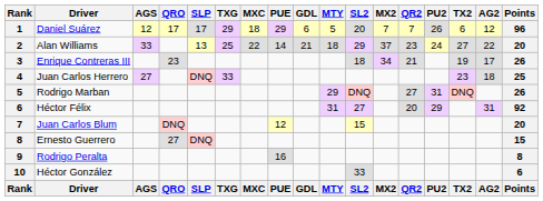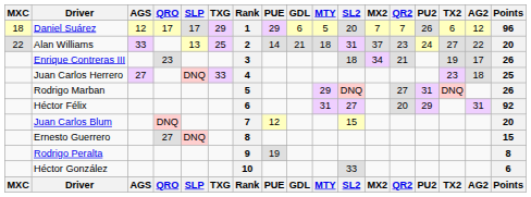 <table class="wikitable" style="font-size:85%; text-align:center;">
 <tr>
-<th>Rank</th>
+<th>MXC</th>
 <th>Driver</th>
 <th>AGS</th>
 <th><a href='#'>QRO</a></th>
 <th><a href='#'>SLP</a></th>
 <th>TXG</th>
-<th>MXC</th>
+<th>Rank</th>
 <th>PUE</th>
 <th>GDL</th>
 <th><a href='#'>MTY</a></th>
 <th><a href='#'>SL2</a></th>
 <th>MX2</th>
 <th><a href='#'>QR2</a></th>
 <th>PU2</th>
 <th>TX2</th>
 <th>AG2</th>
 <th>Points</th>
 </tr>
 <tr>
-<th>1</th>
+<td style="background:#FFFFBF;">18</td>
 <td align="left"><a href='#'>Daniel Suárez</a></td>
 <td style="background:#FFFFBF;">12</td>
 <td style="background:#FFFFBF;">17</td>
 <td style="background:#DFDFDF;">17</td>
 <td style="background:#EFCFFF;">29</td>
-<td style="background:#FFFFBF;">18</td>
+<th>1</th>
 <td style="background:#EFCFFF;">29</td>
 <td style="background:#FFFFBF;">6</td>
 <td style="background:#FFFFBF;">5</td>
 <td style="background:#DFDFDF;">20</td>
 <td style="background:#FFFFBF;">7</td>
 <td style="background:#FFFFBF;">7</td>
 <td style="background:#DFDFDF;">26</td>
 <td style="background:#FFFFBF;">6</td>
 <td style="background:#FFFFBF;">12</td>
 <th>96</th>
 </tr>
 <tr>
-<th>2</th>
+<td style="background:#DFDFDF;">22</td>
 <td align="left">Alan Williams</td>
 <td style="background:#EFCFFF;">33</td>
 <td></td>
 <td style="background:#FFFFBF;">13</td>
 <td style="background:#EFCFFF;">25</td>
-<td style="background:#DFDFDF;">22</td>
+<th>2</th>
 <td style="background:#DFDFDF;">14</td>
 <td style="background:#DFDFDF;">21</td>
 <td style="background:#DFDFDF;">18</td>
-<td style="background:#EFCFFF;">29</td>
+<td style="background:#EFCFFF;">31</td>
 <td style="background:#DFDFDF;">37</td>
 <td style="background:#DFDFDF;">23</td>
 <td style="background:#FFFFBF;">24</td>
 <td style="background:#DFDFDF;">27</td>
 <td style="background:#DFDFDF;">22</td>
 <th>20</th>
 </tr>
 <tr>
-<th>3</th>
+<td></td>
 <td align="left"><a href='#'>Enrique Contreras III</a></td>
 <td></td>
 <td style="background:#DFDFDF;">23</td>
 <td></td>
 <td></td>
-<td></td>
+<th>3</th>
 <td></td>
 <td></td>
 <td></td>
 <td style="background:#DFDFDF;">18</td>
 <td style="background:#EFCFFF;">34</td>
 <td style="background:#DFDFDF;">21</td>
 <td></td>
 <td style="background:#DFDFDF;">19</td>
 <td style="background:#DFDFDF;">17</td>
 <th>26</th>
 </tr>
 <tr>
-<th>4</th>
+<td></td>
 <td align="left">Juan Carlos Herrero</td>
 <td style="background:#EFCFFF;">27</td>
 <td></td>
 <td style="background:#FFCFCF;">DNQ</td>
 <td style="background:#EFCFFF;">33</td>
-<td></td>
+<th>4</th>
 <td></td>
 <td></td>
 <td></td>
 <td></td>
 <td></td>
 <td></td>
 <td></td>
 <td style="background:#EFCFFF;">23</td>
 <td style="background:#DFDFDF;">18</td>
 <th>25</th>
 </tr>
 <tr>
-<th>5</th>
+<td></td>
 <td align="left">Rodrigo Marban</td>
 <td></td>
 <td></td>
 <td></td>
 <td></td>
-<td></td>
+<th>5</th>
 <td></td>
 <td></td>
 <td style="background:#EFCFFF;">29</td>
 <td style="background:#FFCFCF;">DNQ</td>
 <td></td>
 <td style="background:#DFDFDF;">27</td>
 <td style="background:#EFCFFF;">31</td>
 <td style="background:#FFCFCF;">DNQ</td>
 <td></td>
 <th>26</th>
 </tr>
 <tr>
-<th>6</th>
+<td></td>
 <td align="left">Héctor Félix</td>
 <td></td>
 <td></td>
 <td></td>
 <td></td>
-<td></td>
+<th>6</th>
 <td></td>
 <td></td>
 <td style="background:#EFCFFF;">31</td>
 <td style="background:#EFCFFF;">27</td>
 <td></td>
 <td style="background:#DFDFDF;">20</td>
 <td style="background:#EFCFFF;">29</td>
 <td></td>
 <td style="background:#EFCFFF;">31</td>
 <th>92</th>
 </tr>
 <tr>
-<th>7</th>
+<td></td>
 <td align="left"><a href='#'>Juan Carlos Blum</a></td>
 <td></td>
 <td style="background:#FFCFCF;">DNQ</td>
 <td></td>
 <td></td>
-<td></td>
+<th>7</th>
 <td style="background:#FFFFBF;">12</td>
 <td></td>
 <td></td>
 <td style="background:#FFFFBF;">15</td>
 <td></td>
 <td></td>
 <td></td>
 <td></td>
 <td></td>
 <th>20</th>
 </tr>
 <tr>
-<th>8</th>
+<td></td>
 <td align="left">Ernesto Guerrero</td>
 <td></td>
 <td style="background:#DFDFDF;">27</td>
 <td style="background:#FFCFCF;">DNQ</td>
 <td></td>
-<td></td>
+<th>8</th>
 <td></td>
 <td></td>
 <td></td>
 <td></td>
 <td></td>
 <td></td>
 <td></td>
 <td></td>
 <td></td>
 <th>15</th>
 </tr>
 <tr>
-<th>9</th>
+<td></td>
 <td align="left"><a href='#'>Rodrigo Peralta</a></td>
 <td></td>
 <td></td>
 <td></td>
 <td></td>
-<td></td>
-<td style="background:#DFDFDF;">16</td>
+<th>9</th>
+<td style="background:#DFDFDF;">19</td>
 <td></td>
 <td></td>
 <td></td>
 <td></td>
 <td></td>
 <td></td>
 <td></td>
 <td></td>
 <th>8</th>
 </tr>
 <tr>
-<th>10</th>
+<td></td>
 <td align="left">Héctor González</td>
 <td></td>
 <td></td>
 <td></td>
 <td></td>
-<td></td>
+<th>10</th>
 <td></td>
 <td></td>
 <td></td>
 <td style="background:#DFDFDF;">33</td>
 <td></td>
 <td></td>
 <td></td>
 <td></td>
 <td></td>
 <th>6</th>
 </tr>
 <tr>
-<th>Rank</th>
+<th>MXC</th>
 <th>Driver</th>
 <th>AGS</th>
 <th><a href='#'>QRO</a></th>
 <th><a href='#'>SLP</a></th>
 <th>TXG</th>
-<th>MXC</th>
+<th>Rank</th>
 <th>PUE</th>
 <th>GDL</th>
 <th><a href='#'>MTY</a></th>
 <th><a href='#'>SL2</a></th>
 <th>MX2</th>
 <th><a href='#'>QR2</a></th>
 <th>PU2</th>
 <th>TX2</th>
 <th>AG2</th>
 <th>Points</th>
 </tr>
 </table>
